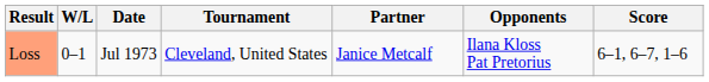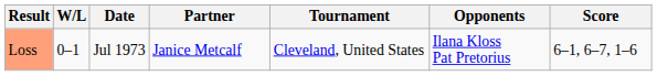 <table class="sortable wikitable">
 <tr>
 <th style="width:40px">Result</th>
 <th style="width:30px" class="unsortable">W/L</th>
 <th style="width:55px">Date</th>
+<th style="width:120px">Partner</th>
 <th style="width:160px">Tournament</th>
-<th style="width:120px">Partner</th>
 <th style="width:120px">Opponents</th>
 <th style="width:100px" class="unsortable">Score</th>
 </tr>
 <tr>
 <td style="background:#ffa07a;">Loss</td>
 <td>0–1</td>
 <td>Jul 1973</td>
+<td> <a href='#'>Janice Metcalf</a></td>
 <td><a href='#'>Cleveland</a>, United States</td>
-<td> <a href='#'>Janice Metcalf</a></td>
 <td> <a href='#'>Ilana Kloss</a> <br>  <a href='#'>Pat Pretorius</a></td>
 <td>6–1, 6–7, 1–6</td>
 </tr>
 </table>
